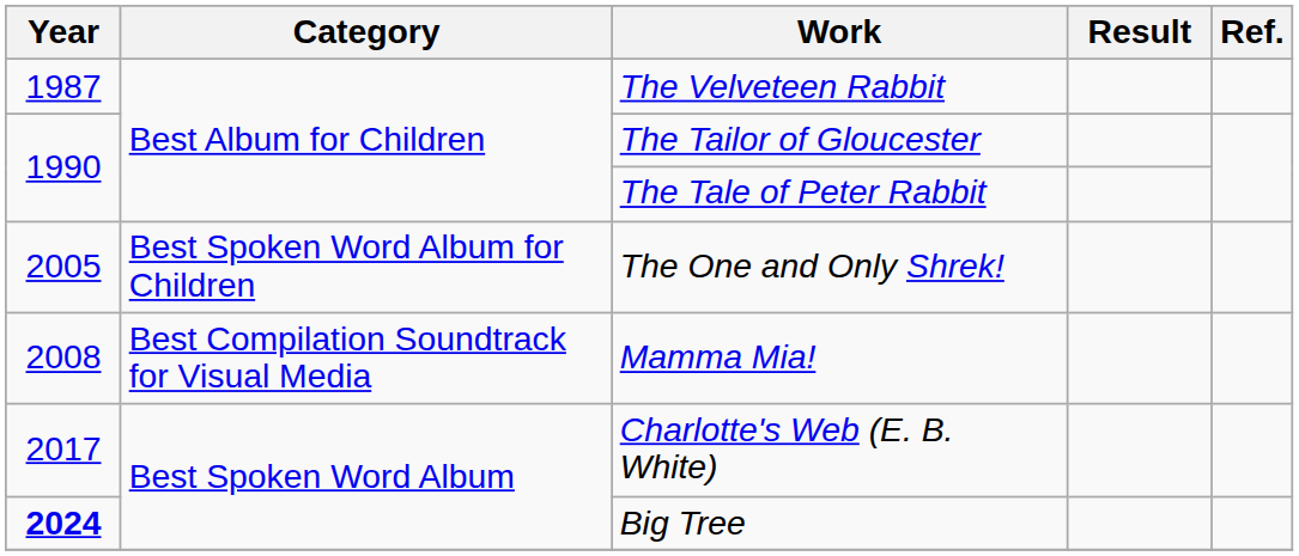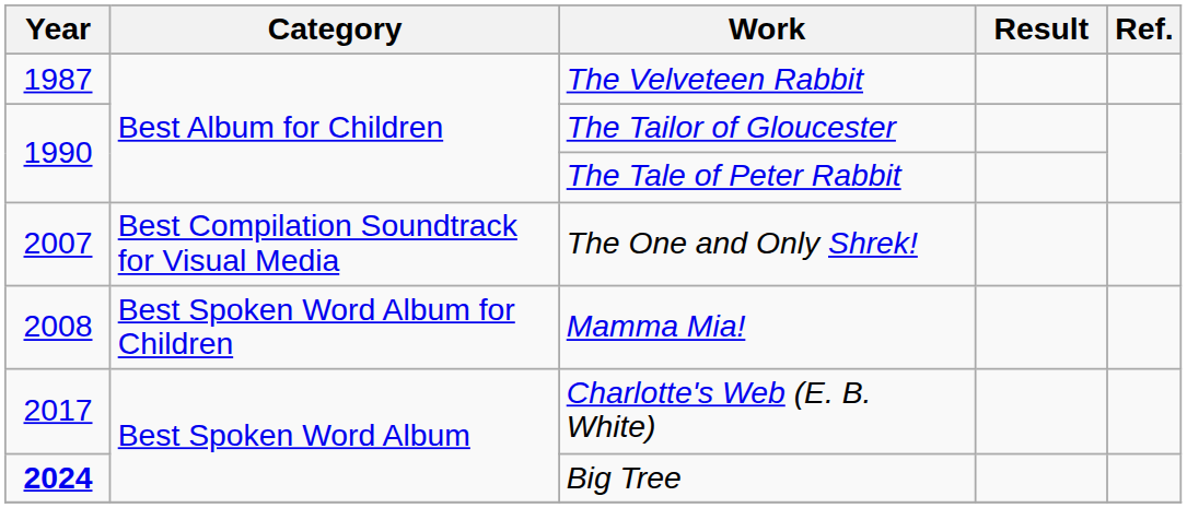 <table class="wikitable sortable">
 <tr>
 <th scope="col" style="width:4em;">Year</th>
 <th scope="col" style="width:27em;">Category</th>
 <th scope="col" style="width:25em;">Work</th>
 <th scope="col" style="width:5em;">Result</th>
 <th class=unsortable>Ref.</th>
 </tr>
 <tr>
 <td style="text-align:center;"><a href='#'>1987</a></td>
 <td rowspan="3"><a href='#'>Best Album for Children</a></td>
 <td><em><a href='#'>The Velveteen Rabbit</a></em></td>
 <td></td>
 <td style="text-align:center;"></td>
 </tr>
 <tr>
 <td style="text-align:center;", rowspan="2"><a href='#'>1990</a></td>
 <td><em><a href='#'>The Tailor of Gloucester</a></em></td>
 <td></td>
 <td style="text-align:center;", rowspan=2></td>
 </tr>
 <tr>
 <td><em><a href='#'>The Tale of Peter Rabbit</a></em></td>
 <td></td>
 </tr>
 <tr>
-<td style="text-align:center;"><a href='#'>2005</a></td>
-<td><a href='#'>Best Spoken Word Album for Children</a></td>
+<td style="text-align:center;"><a href='#'>2007</a></td>
+<td><a href='#'>Best Compilation Soundtrack for Visual Media</a></td>
 <td><em>The One and Only <a href='#'>Shrek!</a></em></td>
 <td></td>
 <td style="text-align:center;"></td>
 </tr>
 <tr>
 <td style="text-align:center;"><a href='#'>2008</a></td>
-<td><a href='#'>Best Compilation Soundtrack for Visual Media</a></td>
+<td><a href='#'>Best Spoken Word Album for Children</a></td>
 <td><em><a href='#'>Mamma Mia!</a></em></td>
 <td></td>
 <td style="text-align:center;"></td>
 </tr>
 <tr>
 <td style="text-align:center;"><a href='#'>2017</a></td>
 <td rowspan=2><a href='#'>Best Spoken Word Album</a></td>
 <td><em><a href='#'>Charlotte's Web</a> (E. B. White)</em></td>
 <td></td>
 <td style="text-align:center;"></td>
 </tr>
 <tr>
 <td style="text-align:center;"><strong><a href='#'>2024</a></strong></td>
 <td><em>Big Tree</em></td>
 <td></td>
 <td style="text-align:center;"></td>
 </tr>
 <tr>
 </tr>
 </table>
